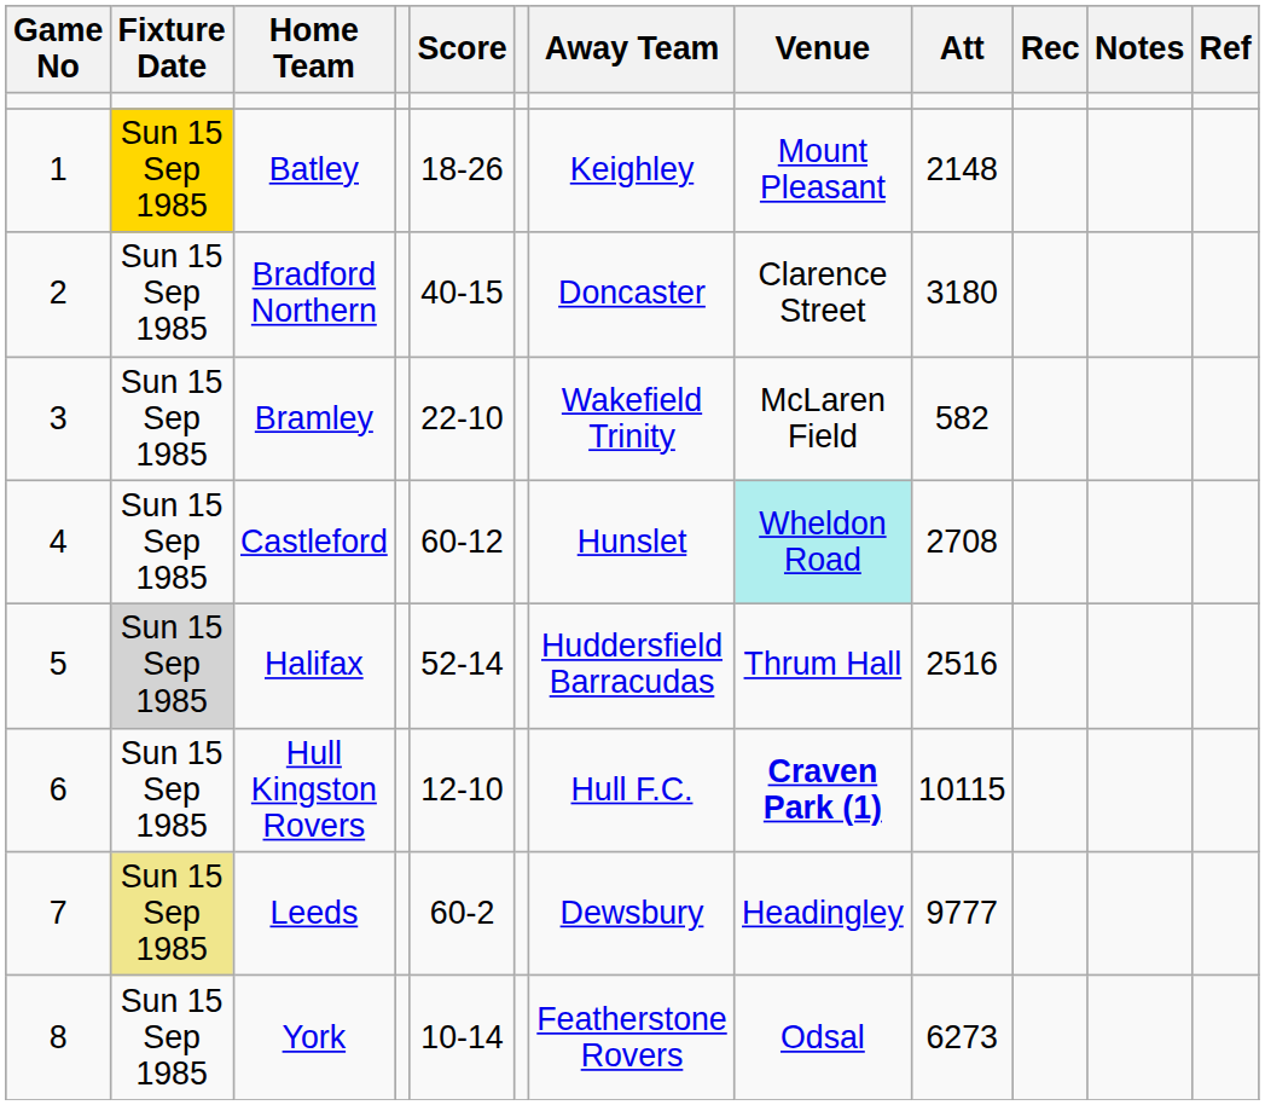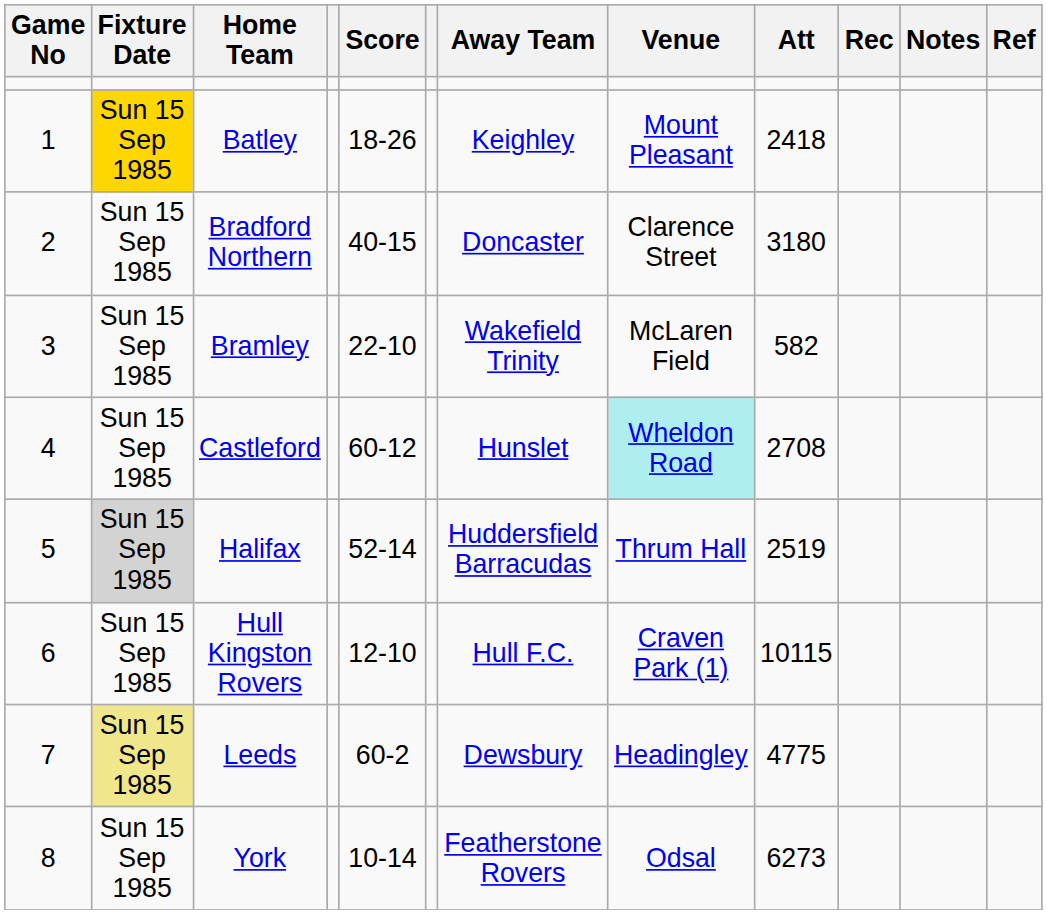 <table class="wikitable" style="text-align:center;">
 <tr>
 <th width=20 abbr="No">Game No</th>
 <th width=100 abbr="Date">Fixture Date</th>
 <th width=150 abbr="Home Team">Home Team</th>
 <th width=5 abbr="space"></th>
 <th width=20 abbr="Score">Score</th>
 <th width=5 abbr="space"></th>
 <th width=150 abbr="Away Team">Away Team</th>
 <th width=150 abbr="Venue">Venue</th>
 <th width=30 abbr="Att">Att</th>
 <th width=30 abbr="Rec">Rec</th>
 <th width=20 abbr="Notes">Notes</th>
 <th width=30 abbr="Ref">Ref</th>
 </tr>
 <tr>
 <td></td>
 <td></td>
 <td></td>
 <td></td>
 <td></td>
 <td></td>
 <td></td>
 <td></td>
 <td></td>
 <td></td>
 <td></td>
 <td></td>
 </tr>
 <tr>
 <td>1</td>
 <td style="background: gold;">Sun 15 Sep 1985</td>
 <td><a href='#'>Batley</a></td>
 <td></td>
 <td>18-26</td>
 <td></td>
 <td><a href='#'>Keighley</a></td>
 <td><a href='#'>Mount Pleasant</a></td>
-<td>2148</td>
+<td>2418</td>
 <td></td>
 <td></td>
 <td></td>
 </tr>
 <tr>
 <td>2</td>
 <td>Sun 15 Sep 1985</td>
 <td><a href='#'>Bradford Northern</a></td>
 <td></td>
 <td>40-15</td>
 <td></td>
 <td><a href='#'>Doncaster</a></td>
 <td>Clarence Street</td>
 <td>3180</td>
 <td></td>
 <td></td>
 <td></td>
 </tr>
 <tr>
 <td>3</td>
 <td>Sun 15 Sep 1985</td>
 <td><a href='#'>Bramley</a></td>
 <td></td>
 <td>22-10</td>
 <td></td>
 <td><a href='#'>Wakefield Trinity</a></td>
 <td>McLaren Field</td>
 <td>582</td>
 <td></td>
 <td></td>
 <td></td>
 </tr>
 <tr>
 <td>4</td>
 <td>Sun 15 Sep 1985</td>
 <td><a href='#'>Castleford</a></td>
 <td></td>
 <td>60-12</td>
 <td></td>
 <td><a href='#'>Hunslet</a></td>
 <td style="background: paleturquoise;"><a href='#'>Wheldon Road</a></td>
 <td>2708</td>
 <td></td>
 <td></td>
 <td></td>
 </tr>
 <tr>
 <td>5</td>
 <td style="background: lightgrey;">Sun 15 Sep 1985</td>
 <td><a href='#'>Halifax</a></td>
 <td></td>
 <td>52-14</td>
 <td></td>
 <td><a href='#'>Huddersfield Barracudas</a></td>
 <td><a href='#'>Thrum Hall</a></td>
-<td>2516</td>
+<td>2519</td>
 <td></td>
 <td></td>
 <td></td>
 </tr>
 <tr>
 <td>6</td>
 <td>Sun 15 Sep 1985</td>
 <td><a href='#'>Hull Kingston Rovers</a></td>
 <td></td>
 <td>12-10</td>
 <td></td>
 <td><a href='#'>Hull F.C.</a></td>
-<td><strong><a href='#'>Craven Park (1)</a></strong></td>
+<td><a href='#'>Craven Park (1)</a></td>
 <td>10115</td>
 <td></td>
 <td></td>
 <td></td>
 </tr>
 <tr>
 <td>7</td>
 <td style="background: khaki;">Sun 15 Sep 1985</td>
 <td><a href='#'>Leeds</a></td>
 <td></td>
 <td>60-2</td>
 <td></td>
 <td><a href='#'>Dewsbury</a></td>
 <td><a href='#'>Headingley</a></td>
-<td>9777</td>
+<td>4775</td>
 <td></td>
 <td></td>
 <td></td>
 </tr>
 <tr>
 <td>8</td>
 <td>Sun 15 Sep 1985</td>
 <td><a href='#'>York</a></td>
 <td></td>
 <td>10-14</td>
 <td></td>
 <td><a href='#'>Featherstone Rovers</a></td>
 <td><a href='#'>Odsal</a></td>
 <td>6273</td>
 <td></td>
 <td></td>
 <td></td>
 </tr>
 </table>
